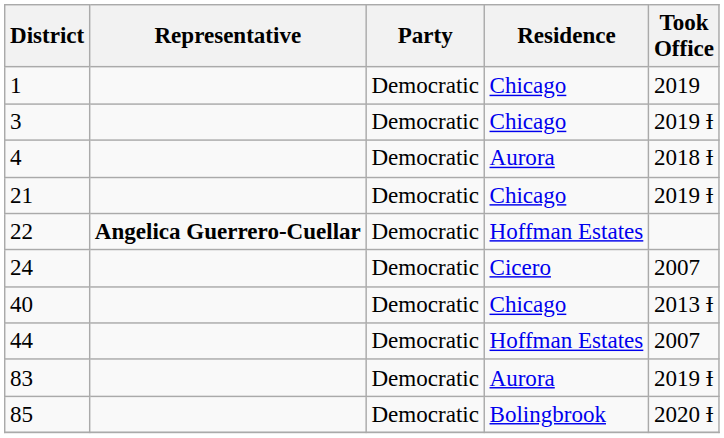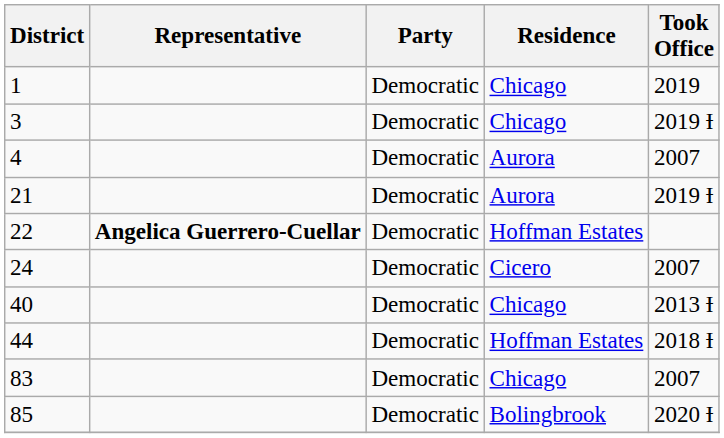 <table class="wikitable sortable">
 <tr>
 <th>District</th>
 <th>Representative</th>
 <th>Party</th>
 <th>Residence</th>
 <th>Took<br>Office</th>
 </tr>
 <tr>
 <td>1</td>
 <td></td>
 <td>Democratic</td>
 <td><a href='#'>Chicago</a></td>
 <td>2019</td>
 </tr>
 <tr>
 <td>3</td>
 <td></td>
 <td>Democratic</td>
 <td><a href='#'>Chicago</a></td>
 <td>2019 Ɨ</td>
 </tr>
 <tr>
 <td>4</td>
 <td></td>
 <td>Democratic</td>
 <td><a href='#'>Aurora</a></td>
-<td>2018 Ɨ</td>
+<td>2007</td>
 </tr>
 <tr>
 <td>21</td>
 <td></td>
 <td>Democratic</td>
-<td><a href='#'>Chicago</a></td>
+<td><a href='#'>Aurora</a></td>
 <td>2019 Ɨ</td>
 </tr>
 <tr>
 <td>22</td>
 <td><strong>Angelica Guerrero-Cuellar</strong></td>
 <td>Democratic</td>
 <td><a href='#'>Hoffman Estates</a></td>
 <td></td>
 </tr>
 <tr>
 <td>24</td>
 <td></td>
 <td>Democratic</td>
 <td><a href='#'>Cicero</a></td>
 <td>2007</td>
 </tr>
 <tr>
 <td>40</td>
 <td></td>
 <td>Democratic</td>
 <td><a href='#'>Chicago</a></td>
 <td>2013 Ɨ</td>
 </tr>
 <tr>
 <td>44</td>
 <td></td>
 <td>Democratic</td>
 <td><a href='#'>Hoffman Estates</a></td>
-<td>2007</td>
+<td>2018 Ɨ</td>
 </tr>
 <tr>
 <td>83</td>
 <td></td>
 <td>Democratic</td>
-<td><a href='#'>Aurora</a></td>
-<td>2019 Ɨ</td>
+<td><a href='#'>Chicago</a></td>
+<td>2007</td>
 </tr>
 <tr>
 <td>85</td>
 <td></td>
 <td>Democratic</td>
 <td><a href='#'>Bolingbrook</a></td>
 <td>2020 Ɨ</td>
 </tr>
 <tr>
 </tr>
 </table>
